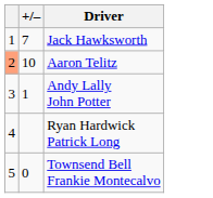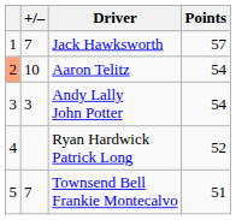 <table class="wikitable" style="font-size: 95%;">
 <tr>
 <th scope="col"></th>
 <th scope="col">+/–</th>
 <th scope="col">Driver</th>
+<th scope="col">Points</th>
 </tr>
 <tr>
 <td align=center>1</td>
 <td align="left"> 7</td>
 <td> <a href='#'>Jack Hawksworth</a></td>
+<td align=right>57</td>
 </tr>
 <tr>
 <td align=center style="background: lightsalmon;">2</td>
 <td align="left"> 10</td>
 <td> <a href='#'>Aaron Telitz</a></td>
+<td align=right>54</td>
 </tr>
 <tr>
 <td align=center>3</td>
-<td align="left"> 1</td>
+<td align="left"> 3</td>
 <td> <a href='#'>Andy Lally</a><br> <a href='#'>John Potter</a></td>
+<td align=right>54</td>
 </tr>
 <tr>
 <td align=center>4</td>
 <td align="left"></td>
 <td> Ryan Hardwick<br> <a href='#'>Patrick Long</a></td>
+<td align=right>52</td>
 </tr>
 <tr>
 <td align=center>5</td>
-<td align="left"> 0</td>
+<td align="left"> 7</td>
 <td> <a href='#'>Townsend Bell</a><br> <a href='#'>Frankie Montecalvo</a></td>
+<td align=right>51</td>
 </tr>
 </table>
